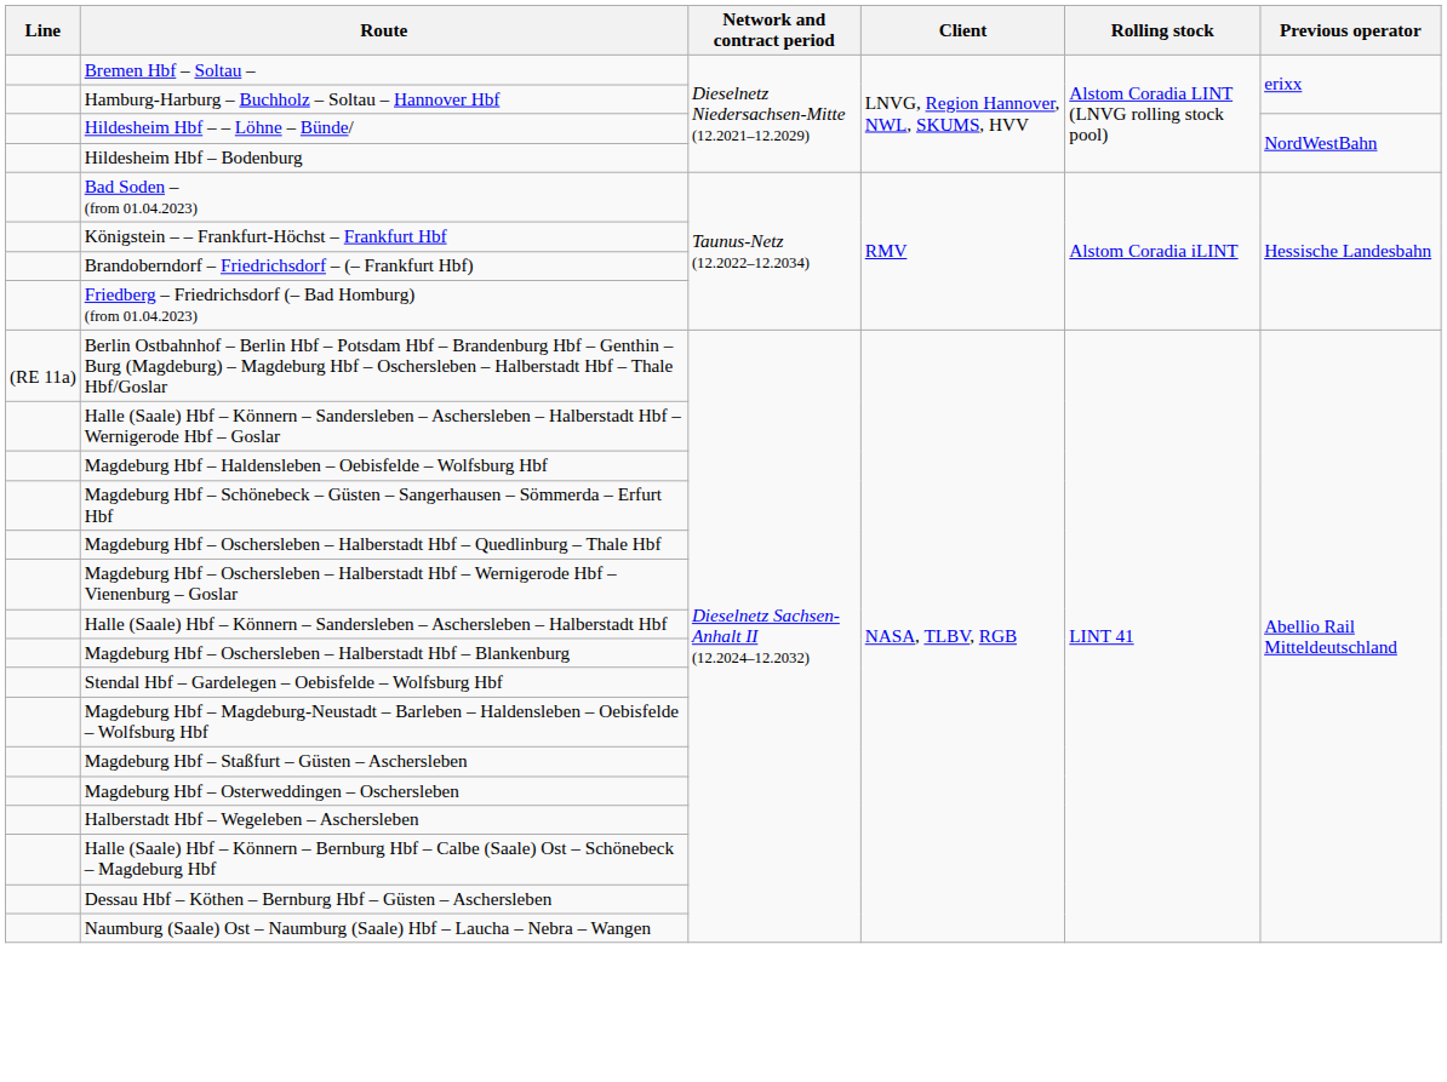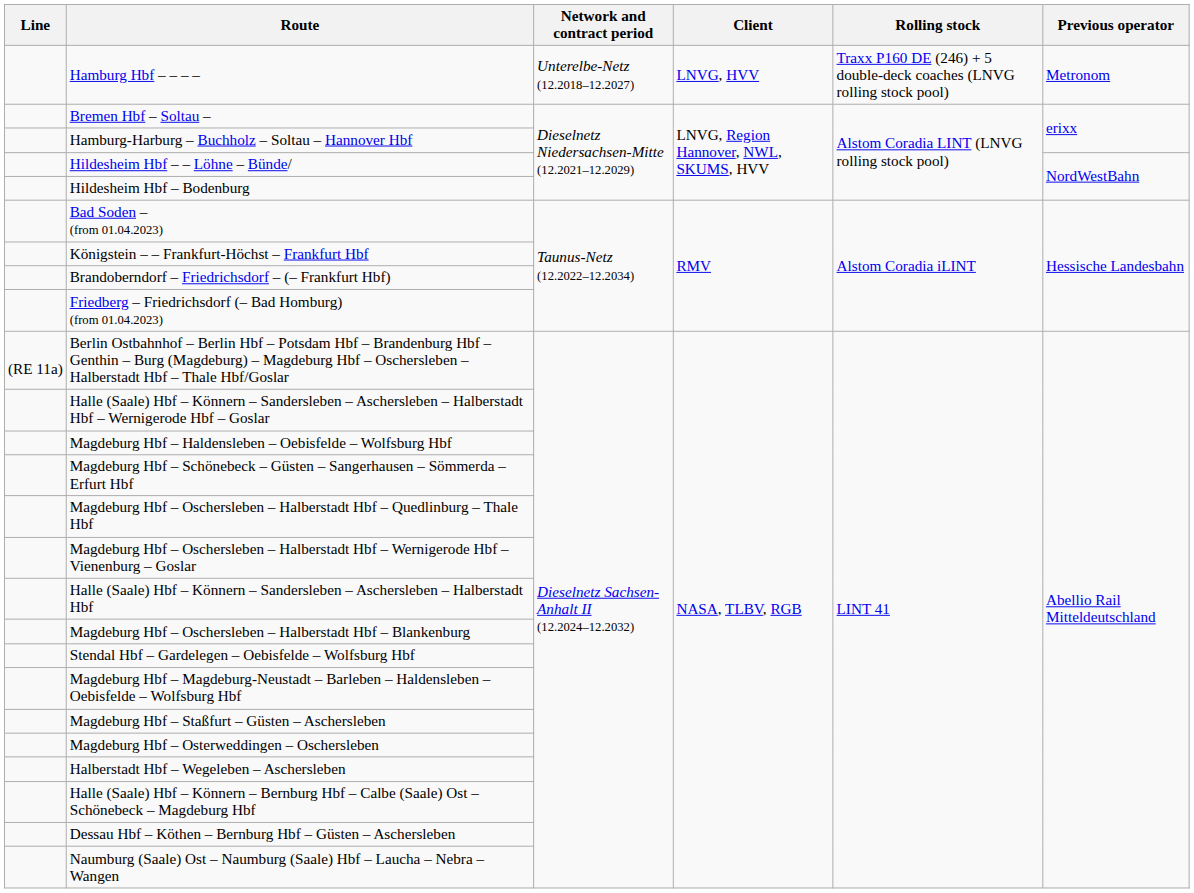 <table class="wikitable">
 <tr>
 <th>Line</th>
 <th>Route</th>
 <th>Network and contract period</th>
 <th>Client</th>
 <th>Rolling stock</th>
 <th>Previous operator</th>
+</tr>
+<tr>
+<td></td>
+<td><a href='#'>Hamburg Hbf</a> –  –  –  – </td>
+<td><em>Unterelbe-Netz</em><br><small>(12.2018–12.2027)</small></td>
+<td><a href='#'>LNVG</a>, <a href='#'>HVV</a></td>
+<td><a href='#'>Traxx P160 DE</a> (246) + 5 double-deck coaches (LNVG rolling stock pool)</td>
+<td><a href='#'>Metronom</a></td>
 </tr>
 <tr>
 <td></td>
 <td><a href='#'>Bremen Hbf</a> – <a href='#'>Soltau</a> – </td>
 <td rowspan="4"><em>Dieselnetz Niedersachsen-Mitte</em><br><small>(12.2021–12.2029)</small></td>
 <td rowspan="4">LNVG, <a href='#'>Region Hannover</a>, <a href='#'>NWL</a>, <a href='#'>SKUMS</a>, HVV</td>
 <td rowspan="4"><a href='#'>Alstom Coradia LINT</a> (LNVG rolling stock pool)</td>
 <td rowspan="2"><a href='#'>erixx</a></td>
 </tr>
 <tr>
 <td></td>
 <td>Hamburg-Harburg – <a href='#'>Buchholz</a> – Soltau – <a href='#'>Hannover Hbf</a></td>
 </tr>
 <tr>
 <td></td>
 <td><a href='#'>Hildesheim Hbf</a> –  – <a href='#'>Löhne</a> – <a href='#'>Bünde</a>/</td>
 <td rowspan="2"><a href='#'>NordWestBahn</a></td>
 </tr>
 <tr>
 <td></td>
 <td>Hildesheim Hbf – Bodenburg</td>
 </tr>
 <tr>
 <td></td>
 <td><a href='#'>Bad Soden</a> – <br><small>(from 01.04.2023)</small></td>
 <td rowspan="4"><em>Taunus-Netz</em><br><small>(12.2022–12.2034)</small></td>
 <td rowspan="4"><a href='#'>RMV</a></td>
 <td rowspan="4"><a href='#'>Alstom Coradia iLINT</a></td>
 <td rowspan="4"><a href='#'>Hessische Landesbahn</a></td>
 </tr>
 <tr>
 <td></td>
 <td>Königstein –  – Frankfurt-Höchst – <a href='#'>Frankfurt Hbf</a></td>
 </tr>
 <tr>
 <td></td>
 <td>Brandoberndorf – <a href='#'>Friedrichsdorf</a> –  (– Frankfurt Hbf)</td>
 </tr>
 <tr>
 <td></td>
 <td><a href='#'>Friedberg</a> – Friedrichsdorf (– Bad Homburg)<br><small>(from 01.04.2023)</small></td>
 </tr>
 <tr>
 <td><strong></strong><br>(RE 11a)</td>
 <td>Berlin Ostbahnhof – Berlin Hbf – Potsdam Hbf – Brandenburg Hbf – Genthin – Burg (Magdeburg) – Magdeburg Hbf – Oschersleben – Halberstadt Hbf – Thale Hbf/Goslar</td>
 <td rowspan="16"><em><a href='#'>Dieselnetz Sachsen-Anhalt II</a></em><br><small>(12.2024–12.2032)</small></td>
 <td rowspan="16"><a href='#'>NASA</a>, <a href='#'>TLBV</a>, <a href='#'>RGB</a></td>
 <td rowspan="16"><a href='#'>LINT 41</a></td>
 <td rowspan="16"><a href='#'>Abellio Rail Mitteldeutschland</a></td>
 </tr>
 <tr>
 <td></td>
 <td>Halle (Saale) Hbf – Könnern – Sandersleben – Aschersleben – Halberstadt Hbf – Wernigerode Hbf – Goslar</td>
 </tr>
 <tr>
 <td></td>
 <td>Magdeburg Hbf – Haldensleben – Oebisfelde – Wolfsburg Hbf</td>
 </tr>
 <tr>
 <td></td>
 <td>Magdeburg Hbf – Schönebeck – Güsten – Sangerhausen – Sömmerda – Erfurt Hbf</td>
 </tr>
 <tr>
 <td></td>
 <td>Magdeburg Hbf – Oschersleben – Halberstadt Hbf – Quedlinburg – Thale Hbf</td>
 </tr>
 <tr>
 <td></td>
 <td>Magdeburg Hbf – Oschersleben – Halberstadt Hbf – Wernigerode Hbf – Vienenburg – Goslar</td>
 </tr>
 <tr>
 <td></td>
 <td>Halle (Saale) Hbf – Könnern – Sandersleben – Aschersleben – Halberstadt Hbf</td>
 </tr>
 <tr>
 <td></td>
 <td>Magdeburg Hbf – Oschersleben – Halberstadt Hbf – Blankenburg</td>
 </tr>
 <tr>
 <td></td>
 <td>Stendal Hbf – Gardelegen – Oebisfelde – Wolfsburg Hbf</td>
 </tr>
 <tr>
 <td></td>
 <td>Magdeburg Hbf – Magdeburg-Neustadt – Barleben – Haldensleben – Oebisfelde – Wolfsburg Hbf</td>
 </tr>
 <tr>
 <td></td>
 <td>Magdeburg Hbf – Staßfurt – Güsten – Aschersleben</td>
 </tr>
 <tr>
 <td></td>
 <td>Magdeburg Hbf – Osterweddingen – Oschersleben</td>
 </tr>
 <tr>
 <td></td>
 <td>Halberstadt Hbf – Wegeleben – Aschersleben</td>
 </tr>
 <tr>
 <td></td>
 <td>Halle (Saale) Hbf – Könnern – Bernburg Hbf – Calbe (Saale) Ost – Schönebeck – Magdeburg Hbf</td>
 </tr>
 <tr>
 <td></td>
 <td>Dessau Hbf – Köthen – Bernburg Hbf – Güsten – Aschersleben</td>
 </tr>
 <tr>
 <td></td>
 <td>Naumburg (Saale) Ost – Naumburg (Saale) Hbf – Laucha – Nebra – Wangen</td>
 </tr>
 </table>
